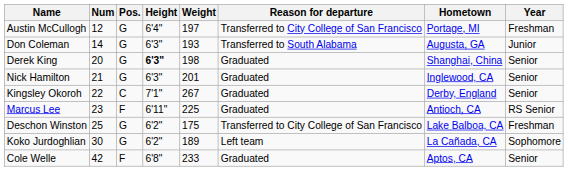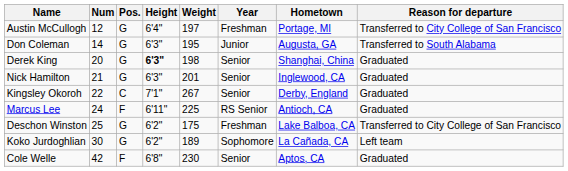 <table class="wikitable sortable" style="font-size:90%;" border="1">
 <tr>
 <th>Name</th>
 <th>Num</th>
 <th>Pos.</th>
 <th>Height</th>
 <th>Weight</th>
+<th>Year</th>
+<th>Hometown</th>
 <th class="unsortable">Reason for departure</th>
-<th>Hometown</th>
-<th>Year</th>
 </tr>
 <tr>
 <td>Austin McCullogh</td>
 <td>12</td>
 <td>G</td>
 <td>6'4"</td>
 <td>197</td>
+<td>Freshman</td>
+<td><a href='#'>Portage, MI</a></td>
 <td>Transferred to <a href='#'>City College of San Francisco</a></td>
-<td><a href='#'>Portage, MI</a></td>
-<td>Freshman</td>
 </tr>
 <tr>
 <td>Don Coleman</td>
 <td>14</td>
 <td>G</td>
 <td>6'3"</td>
-<td>193</td>
+<td>195</td>
+<td>Junior</td>
+<td><a href='#'>Augusta, GA</a></td>
 <td>Transferred to <a href='#'>South Alabama</a></td>
-<td><a href='#'>Augusta, GA</a></td>
-<td>Junior</td>
 </tr>
 <tr>
 <td>Derek King</td>
 <td>20</td>
 <td>G</td>
 <td><strong>6'3"</strong></td>
 <td>198</td>
+<td>Senior</td>
+<td><a href='#'>Shanghai, China</a></td>
 <td>Graduated</td>
-<td><a href='#'>Shanghai, China</a></td>
-<td>Senior</td>
 </tr>
 <tr>
 <td>Nick Hamilton</td>
 <td>21</td>
 <td>G</td>
 <td>6'3"</td>
 <td>201</td>
+<td>Senior</td>
+<td><a href='#'>Inglewood, CA</a></td>
 <td>Graduated</td>
-<td><a href='#'>Inglewood, CA</a></td>
-<td>Senior</td>
 </tr>
 <tr>
 <td>Kingsley Okoroh</td>
 <td>22</td>
 <td>C</td>
 <td>7'1"</td>
 <td>267</td>
+<td>Senior</td>
+<td><a href='#'>Derby, England</a></td>
 <td>Graduated</td>
-<td><a href='#'>Derby, England</a></td>
-<td>Senior</td>
 </tr>
 <tr>
 <td><a href='#'>Marcus Lee</a></td>
-<td>23</td>
+<td>24</td>
 <td>F</td>
 <td>6'11"</td>
 <td>225</td>
+<td>RS Senior</td>
+<td><a href='#'>Antioch, CA</a></td>
 <td>Graduated</td>
-<td><a href='#'>Antioch, CA</a></td>
-<td>RS Senior</td>
 </tr>
 <tr>
 <td>Deschon Winston</td>
 <td>25</td>
 <td>G</td>
 <td>6'2"</td>
 <td>175</td>
+<td>Freshman</td>
+<td><a href='#'>Lake Balboa, CA</a></td>
 <td>Transferred to City College of San Francisco</td>
-<td><a href='#'>Lake Balboa, CA</a></td>
-<td>Freshman</td>
 </tr>
 <tr>
 <td>Koko Jurdoghlian</td>
 <td>30</td>
 <td>G</td>
 <td>6'2"</td>
 <td>189</td>
+<td>Sophomore</td>
+<td><a href='#'>La Cañada, CA</a></td>
 <td>Left team</td>
-<td><a href='#'>La Cañada, CA</a></td>
-<td>Sophomore</td>
 </tr>
 <tr>
 <td>Cole Welle</td>
 <td>42</td>
 <td>F</td>
 <td>6'8"</td>
-<td>233</td>
+<td>230</td>
+<td>Senior</td>
+<td><a href='#'>Aptos, CA</a></td>
 <td>Graduated</td>
-<td><a href='#'>Aptos, CA</a></td>
-<td>Senior</td>
 </tr>
 </table>
